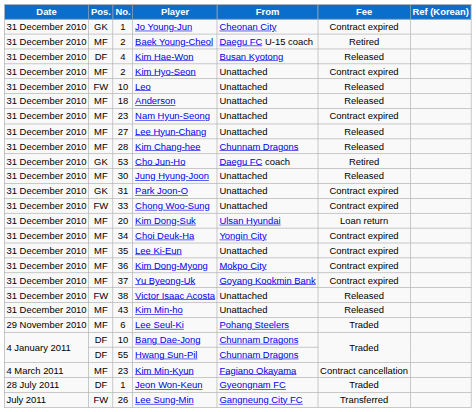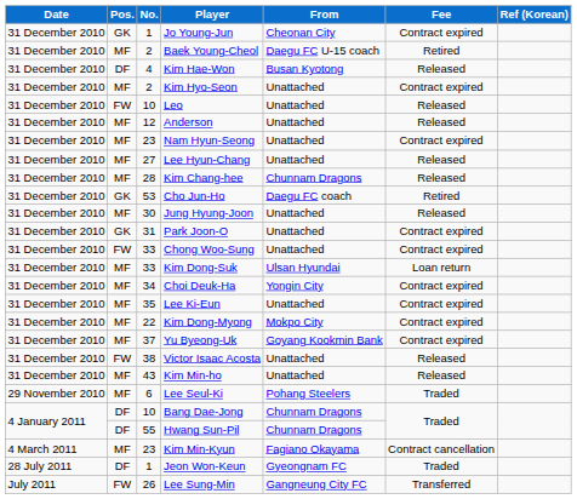 <table class="wikitable" style="font-size: 95%; text-align: center">
 <tr>
 <th style="background: #0A6ECD; color:white">Date</th>
 <th style="background: #0A6ECD; color:white" width=25px>Pos.</th>
 <th style="background: #0A6ECD; color:white" width=25px>No.</th>
 <th style="background: #0A6ECD; color:white">Player</th>
 <th style="background: #0A6ECD; color:white">From</th>
 <th style="background: #0A6ECD; color:white">Fee</th>
 <th style="background: #0A6ECD; color:white">Ref (Korean)</th>
 </tr>
 <tr>
 <td align=left>31 December 2010</td>
 <td>GK</td>
 <td>1</td>
 <td align=left> <a href='#'>Jo Young-Jun</a></td>
 <td align=left> <a href='#'>Cheonan City</a></td>
 <td>Contract expired</td>
 <td></td>
 </tr>
 <tr>
 <td align=left>31 December 2010</td>
 <td>MF</td>
 <td>2</td>
 <td align=left> <a href='#'>Baek Young-Cheol</a></td>
 <td align=left><a href='#'>Daegu FC</a> U-15 coach</td>
 <td>Retired</td>
 <td></td>
 </tr>
 <tr>
 <td align=left>31 December 2010</td>
 <td>DF</td>
 <td>4</td>
 <td align=left> <a href='#'>Kim Hae-Won</a></td>
 <td align=left> <a href='#'>Busan Kyotong</a></td>
 <td>Released</td>
 <td></td>
 </tr>
 <tr>
 <td align=left>31 December 2010</td>
 <td>MF</td>
 <td>2</td>
 <td align=left> <a href='#'>Kim Hyo-Seon</a></td>
 <td align=left>Unattached</td>
 <td>Contract expired</td>
 <td></td>
 </tr>
 <tr>
 <td align=left>31 December 2010</td>
 <td>FW</td>
 <td>10</td>
 <td align=left> <a href='#'>Leo</a></td>
 <td align=left>Unattached</td>
 <td>Released</td>
 <td></td>
 </tr>
 <tr>
 <td align=left>31 December 2010</td>
 <td>MF</td>
-<td>18</td>
+<td>12</td>
 <td align=left> <a href='#'>Anderson</a></td>
 <td align=left>Unattached</td>
 <td>Released</td>
 <td></td>
 </tr>
 <tr>
 <td align=left>31 December 2010</td>
 <td>MF</td>
 <td>23</td>
 <td align=left> <a href='#'>Nam Hyun-Seong</a></td>
 <td align=left>Unattached</td>
 <td>Contract expired</td>
 <td></td>
 </tr>
 <tr>
 <td align=left>31 December 2010</td>
 <td>MF</td>
 <td>27</td>
 <td align=left> <a href='#'>Lee Hyun-Chang</a></td>
 <td align=left>Unattached</td>
 <td>Released</td>
 <td></td>
 </tr>
 <tr>
 <td align=left>31 December 2010</td>
 <td>MF</td>
 <td>28</td>
 <td align=left> <a href='#'>Kim Chang-hee</a></td>
 <td align=left> <a href='#'>Chunnam Dragons</a></td>
 <td>Released</td>
 <td></td>
 </tr>
 <tr>
 <td align=left>31 December 2010</td>
 <td>GK</td>
 <td>53</td>
 <td align=left> <a href='#'>Cho Jun-Ho</a></td>
 <td align=left><a href='#'>Daegu FC</a> coach</td>
 <td>Retired</td>
 <td></td>
 </tr>
 <tr>
 <td align=left>31 December 2010</td>
 <td>MF</td>
 <td>30</td>
 <td align=left> <a href='#'>Jung Hyung-Joon</a></td>
 <td align=left>Unattached</td>
 <td>Released</td>
 <td></td>
 </tr>
 <tr>
 <td align=left>31 December 2010</td>
 <td>GK</td>
 <td>31</td>
 <td align=left> <a href='#'>Park Joon-O</a></td>
 <td align=left>Unattached</td>
 <td>Contract expired</td>
 <td></td>
 </tr>
 <tr>
 <td align=left>31 December 2010</td>
 <td>FW</td>
 <td>33</td>
 <td align=left> <a href='#'>Chong Woo-Sung</a></td>
 <td align=left>Unattached</td>
 <td>Contract expired</td>
 <td></td>
 </tr>
 <tr>
 <td align=left>31 December 2010</td>
 <td>MF</td>
-<td>20</td>
+<td>33</td>
 <td align=left> <a href='#'>Kim Dong-Suk</a></td>
 <td align=left> <a href='#'>Ulsan Hyundai</a></td>
 <td>Loan return</td>
 <td></td>
 </tr>
 <tr>
 <td align=left>31 December 2010</td>
 <td>MF</td>
 <td>34</td>
 <td align=left> <a href='#'>Choi Deuk-Ha</a></td>
 <td align=left> <a href='#'>Yongin City</a></td>
 <td>Contract expired</td>
 <td></td>
 </tr>
 <tr>
 <td align=left>31 December 2010</td>
 <td>MF</td>
 <td>35</td>
 <td align=left> <a href='#'>Lee Ki-Eun</a></td>
 <td align=left>Unattached</td>
 <td>Contract expired</td>
 <td></td>
 </tr>
 <tr>
 <td align=left>31 December 2010</td>
 <td>MF</td>
-<td>36</td>
+<td>22</td>
 <td align=left> <a href='#'>Kim Dong-Myong</a></td>
 <td align=left> <a href='#'>Mokpo City</a></td>
 <td>Contract expired</td>
 <td></td>
 </tr>
 <tr>
 <td align=left>31 December 2010</td>
 <td>MF</td>
 <td>37</td>
 <td align=left> <a href='#'>Yu Byeong-Uk</a></td>
 <td align=left> <a href='#'>Goyang Kookmin Bank</a></td>
 <td>Contract expired</td>
 <td></td>
 </tr>
 <tr>
 <td align=left>31 December 2010</td>
 <td>FW</td>
 <td>38</td>
 <td align=left> <a href='#'>Victor Isaac Acosta</a></td>
 <td align=left>Unattached</td>
 <td>Released</td>
 <td></td>
 </tr>
 <tr>
 <td align=left>31 December 2010</td>
 <td>MF</td>
 <td>43</td>
 <td align=left> <a href='#'>Kim Min-ho</a></td>
 <td align=left>Unattached</td>
 <td>Released</td>
 <td></td>
 </tr>
 <tr>
 <td align=left>29 November 2010</td>
 <td>MF</td>
 <td>6</td>
 <td align=left> <a href='#'>Lee Seul-Ki</a></td>
 <td align=left> <a href='#'>Pohang Steelers</a></td>
 <td>Traded</td>
 <td><small></small></td>
 </tr>
 <tr>
 <td rowspan="2" align=left>4 January 2011</td>
 <td>DF</td>
 <td>10</td>
 <td align=left> <a href='#'>Bang Dae-Jong</a></td>
 <td align=left> <a href='#'>Chunnam Dragons</a></td>
 <td rowspan="2">Traded</td>
 <td rowspan="2"><small></small></td>
 </tr>
 <tr>
 <td>DF</td>
 <td>55</td>
 <td align=left> <a href='#'>Hwang Sun-Pil</a></td>
 <td align=left> <a href='#'>Chunnam Dragons</a></td>
 </tr>
 <tr>
 <td align=left>4 March 2011</td>
 <td>MF</td>
 <td>23</td>
 <td align=left> <a href='#'>Kim Min-Kyun</a></td>
 <td align=left> <a href='#'>Fagiano Okayama</a></td>
 <td>Contract cancellation</td>
 <td></td>
 </tr>
 <tr>
 <td align=left>28 July 2011</td>
 <td>DF</td>
 <td>1</td>
 <td align=left> <a href='#'>Jeon Won-Keun</a></td>
 <td align=left> <a href='#'>Gyeongnam FC</a></td>
 <td>Traded</td>
 <td></td>
 </tr>
 <tr>
 <td align=left>July 2011</td>
 <td>FW</td>
 <td>26</td>
 <td align=left> <a href='#'>Lee Sung-Min</a></td>
 <td align=left> <a href='#'>Gangneung City FC</a></td>
 <td>Transferred</td>
 <td></td>
 </tr>
 </table>
